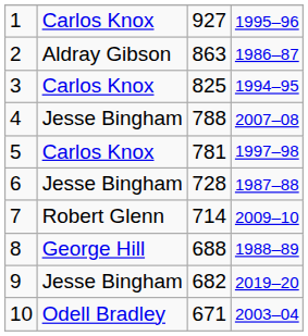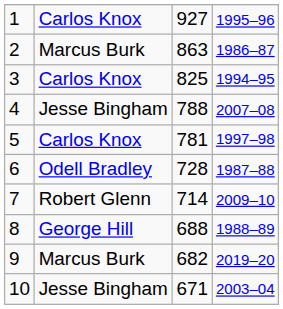 <table class="wikitable">
 <tr>
 </tr>
 <tr>
 <td>1</td>
 <td><a href='#'>Carlos Knox</a></td>
 <td>927</td>
 <td style="font-size:80%;"><a href='#'>1995–96</a></td>
 </tr>
 <tr>
 <td>2</td>
-<td>Aldray Gibson</td>
+<td>Marcus Burk</td>
 <td>863</td>
 <td style="font-size:80%;"><a href='#'>1986–87</a></td>
 </tr>
 <tr>
 <td>3</td>
 <td><a href='#'>Carlos Knox</a></td>
 <td>825</td>
 <td style="font-size:80%;"><a href='#'>1994–95</a></td>
 </tr>
 <tr>
 <td>4</td>
 <td>Jesse Bingham</td>
 <td>788</td>
 <td style="font-size:80%;"><a href='#'>2007–08</a></td>
 </tr>
 <tr>
 <td>5</td>
 <td><a href='#'>Carlos Knox</a></td>
 <td>781</td>
 <td style="font-size:80%;"><a href='#'>1997–98</a></td>
 </tr>
 <tr>
 <td>6</td>
-<td>Jesse Bingham</td>
+<td><a href='#'>Odell Bradley</a></td>
 <td>728</td>
 <td style="font-size:80%;"><a href='#'>1987–88</a></td>
 </tr>
 <tr>
 <td>7</td>
 <td>Robert Glenn</td>
 <td>714</td>
 <td style="font-size:80%;"><a href='#'>2009–10</a></td>
 </tr>
 <tr>
 <td>8</td>
 <td><a href='#'>George Hill</a></td>
 <td>688</td>
 <td style="font-size:80%;"><a href='#'>1988–89</a></td>
 </tr>
 <tr>
 <td>9</td>
-<td>Jesse Bingham</td>
+<td>Marcus Burk</td>
 <td>682</td>
 <td style="font-size:80%;"><a href='#'>2019–20</a></td>
 </tr>
 <tr>
 <td>10</td>
-<td><a href='#'>Odell Bradley</a></td>
+<td>Jesse Bingham</td>
 <td>671</td>
 <td style="font-size:80%;"><a href='#'>2003–04</a></td>
 </tr>
 </table>
